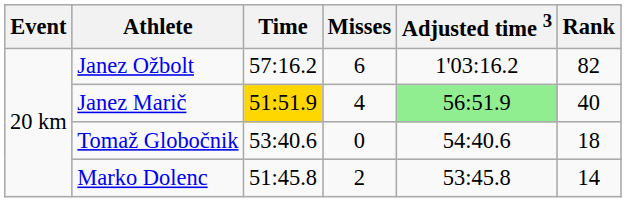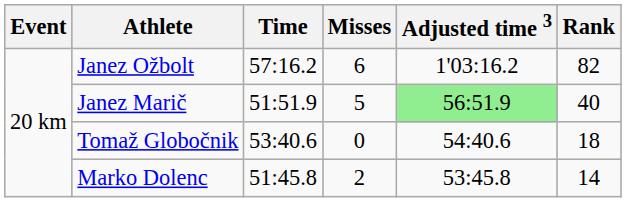 <table class="wikitable" style="font-size:90%">
 <tr>
 <th>Event</th>
 <th>Athlete</th>
 <th>Time</th>
 <th>Misses</th>
 <th>Adjusted time <sup>3</sup></th>
 <th>Rank</th>
 </tr>
 <tr>
 <td rowspan="4">20 km</td>
 <td><a href='#'>Janez Ožbolt</a></td>
 <td align="center">57:16.2</td>
 <td align="center">6</td>
 <td align="center">1'03:16.2</td>
 <td align="center">82</td>
 </tr>
 <tr>
 <td><a href='#'>Janez Marič</a></td>
-<td align="center" style="background: gold;">51:51.9</td>
-<td align="center">4</td>
+<td align="center">51:51.9</td>
+<td align="center">5</td>
 <td align="center" style="background: lightgreen;">56:51.9</td>
 <td align="center">40</td>
 </tr>
 <tr>
 <td><a href='#'>Tomaž Globočnik</a></td>
 <td align="center">53:40.6</td>
 <td align="center">0</td>
 <td align="center">54:40.6</td>
 <td align="center">18</td>
 </tr>
 <tr>
 <td><a href='#'>Marko Dolenc</a></td>
 <td align="center">51:45.8</td>
 <td align="center">2</td>
 <td align="center">53:45.8</td>
 <td align="center">14</td>
 </tr>
 </table>
